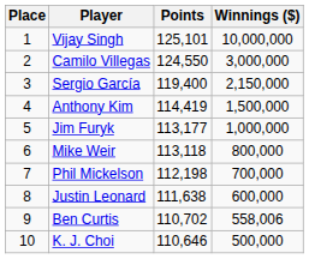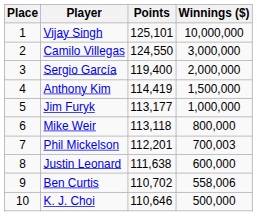 <table class="wikitable">
 <tr>
 <th>Place</th>
 <th>Player</th>
 <th>Points</th>
 <th>Winnings ($)</th>
 </tr>
 <tr>
 <td align="center">1</td>
 <td> <a href='#'>Vijay Singh</a></td>
 <td>125,101</td>
 <td align="center">10,000,000</td>
 </tr>
 <tr>
 <td align="center">2</td>
 <td> <a href='#'>Camilo Villegas</a></td>
 <td>124,550</td>
 <td align="center">3,000,000</td>
 </tr>
 <tr>
 <td align="center">3</td>
 <td> <a href='#'>Sergio García</a></td>
 <td>119,400</td>
-<td align="center">2,150,000</td>
+<td align="center">2,000,000</td>
 </tr>
 <tr>
 <td align="center">4</td>
 <td> <a href='#'>Anthony Kim</a></td>
 <td>114,419</td>
 <td align="center">1,500,000</td>
 </tr>
 <tr>
 <td align="center">5</td>
 <td> <a href='#'>Jim Furyk</a></td>
 <td>113,177</td>
 <td align="center">1,000,000</td>
 </tr>
 <tr>
 <td align="center">6</td>
 <td> <a href='#'>Mike Weir</a></td>
 <td>113,118</td>
 <td align="center">800,000</td>
 </tr>
 <tr>
 <td align="center">7</td>
 <td> <a href='#'>Phil Mickelson</a></td>
-<td>112,198</td>
-<td align="center">700,000</td>
+<td>112,201</td>
+<td align="center">700,003</td>
 </tr>
 <tr>
 <td align="center">8</td>
 <td> <a href='#'>Justin Leonard</a></td>
 <td>111,638</td>
 <td align="center">600,000</td>
 </tr>
 <tr>
 <td align="center">9</td>
 <td> <a href='#'>Ben Curtis</a></td>
 <td>110,702</td>
 <td align="center">558,006</td>
 </tr>
 <tr>
 <td align="center">10</td>
 <td> <a href='#'>K. J. Choi</a></td>
 <td>110,646</td>
 <td align="center">500,000</td>
 </tr>
 </table>
